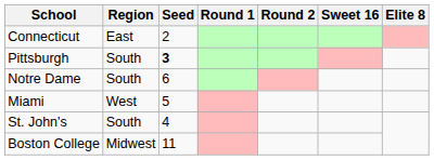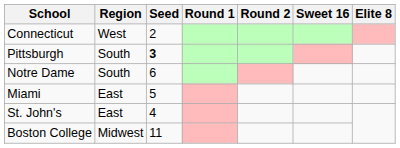 <table class="wikitable">
 <tr>
 <th>School</th>
 <th>Region</th>
 <th>Seed</th>
 <th>Round 1</th>
 <th>Round 2</th>
 <th>Sweet 16</th>
 <th>Elite 8</th>
 </tr>
 <tr>
 <td>Connecticut</td>
-<td>East</td>
+<td>West</td>
 <td>2</td>
 <td style="background:#bfb;"></td>
 <td style="background:#bfb;"></td>
 <td style="background:#bfb;"></td>
 <td style="background:#fbb;"></td>
 </tr>
 <tr>
 <td>Pittsburgh</td>
 <td>South</td>
 <td><strong>3</strong></td>
 <td style="background:#bfb;"></td>
 <td style="background:#bfb;"></td>
 <td style="background:#fbb;"></td>
 <td></td>
 </tr>
 <tr>
 <td>Notre Dame</td>
 <td>South</td>
 <td>6</td>
 <td style="background:#bfb;"></td>
 <td style="background:#fbb;"></td>
 <td></td>
 </tr>
 <tr>
 <td>Miami</td>
-<td>West</td>
+<td>East</td>
 <td>5</td>
 <td style="background:#fbb;"></td>
 <td></td>
 <td></td>
 <td></td>
 </tr>
 <tr>
 <td>St. John's</td>
-<td>South</td>
+<td>East</td>
 <td>4</td>
 <td style="background:#fbb;"></td>
 <td></td>
 <td></td>
 </tr>
 <tr>
 <td>Boston College</td>
 <td>Midwest</td>
 <td>11</td>
 <td style="background:#fbb;"></td>
 <td></td>
 <td></td>
 </tr>
 </table>
